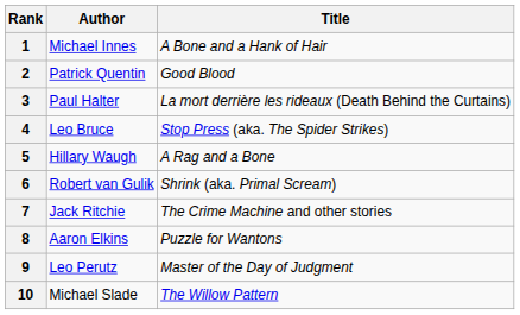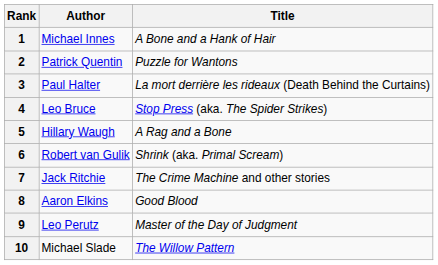 <table class="wikitable sortable" style="font-size:1.00em; line-height:1.5em;">
 <tr>
 <th>Rank</th>
 <th>Author</th>
 <th>Title</th>
 </tr>
 <tr>
 <th>1</th>
 <td><a href='#'>Michael Innes</a></td>
 <td><em>A Bone and a Hank of Hair</em></td>
 </tr>
 <tr>
 <th>2</th>
 <td><a href='#'>Patrick Quentin</a></td>
-<td><em>Good Blood</em></td>
+<td><em>Puzzle for Wantons</em></td>
 </tr>
 <tr>
 <th>3</th>
 <td><a href='#'>Paul Halter</a></td>
 <td><em>La mort derrière les rideaux</em> (Death Behind the Curtains)</td>
 </tr>
 <tr>
 <th>4</th>
 <td><a href='#'>Leo Bruce</a></td>
 <td><em><a href='#'>Stop Press</a></em> (aka. <em>The Spider Strikes</em>)</td>
 </tr>
 <tr>
 <th>5</th>
 <td><a href='#'>Hillary Waugh</a></td>
 <td><em>A Rag and a Bone</em></td>
 </tr>
 <tr>
 <th>6</th>
 <td><a href='#'>Robert van Gulik</a></td>
 <td><em>Shrink</em> (aka. <em>Primal Scream</em>)</td>
 </tr>
 <tr>
 <th>7</th>
 <td><a href='#'>Jack Ritchie</a></td>
 <td><em>The Crime Machine</em> and other stories</td>
 </tr>
 <tr>
 <th>8</th>
 <td><a href='#'>Aaron Elkins</a></td>
-<td><em>Puzzle for Wantons</em></td>
+<td><em>Good Blood</em></td>
 </tr>
 <tr>
 <th>9</th>
 <td><a href='#'>Leo Perutz</a></td>
 <td><em>Master of the Day of Judgment</em></td>
 </tr>
 <tr>
 <th>10</th>
 <td>Michael Slade</td>
 <td><em><a href='#'>The Willow Pattern</a></em></td>
 </tr>
 </table>
